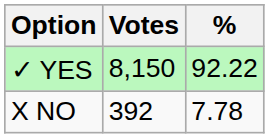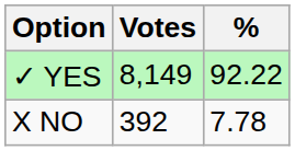 <table class="wikitable">
 <tr>
 <th>Option</th>
 <th>Votes</th>
 <th>%</th>
 </tr>
 <tr>
 <td style=background:#bbf8be>✓ YES</td>
-<td style=background:#bbf8be>8,150</td>
+<td style=background:#bbf8be>8,149</td>
 <td style=background:#bbf8be>92.22</td>
 </tr>
 <tr>
 <td>X NO</td>
 <td>392</td>
 <td>7.78</td>
 </tr>
 </table>
